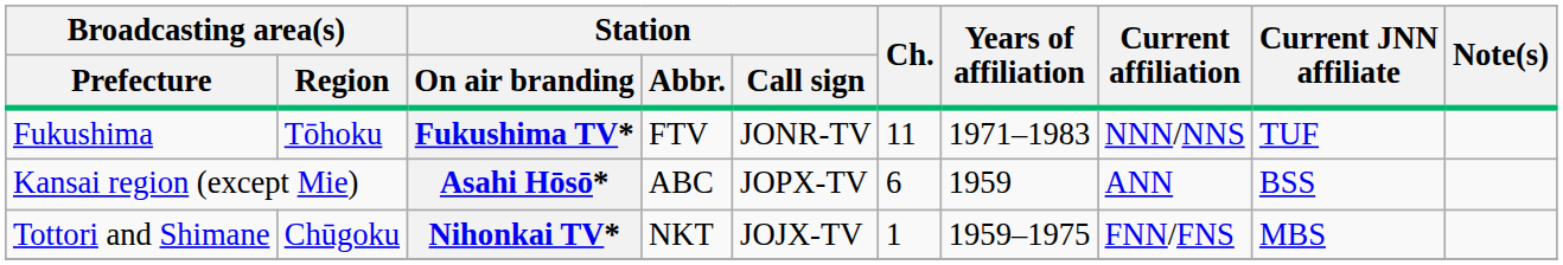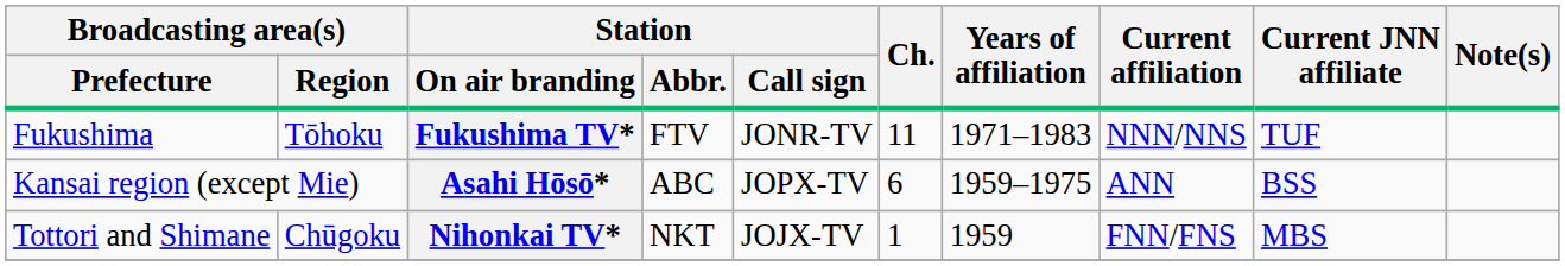 <table class="wikitable sortable">
 <tr>
 <th colspan="2">Broadcasting area(s)</th>
 <th colspan="3">Station</th>
 <th rowspan="2" style="border-bottom:3px solid #00B66E;">Ch.</th>
 <th rowspan="2" style="border-bottom:3px solid #00B66E;">Years of<br>affiliation</th>
 <th rowspan="2" style="border-bottom:3px solid #00B66E;">Current<br>affiliation</th>
 <th rowspan="2" style="border-bottom:3px solid #00B66E;">Current JNN<br>affiliate</th>
 <th rowspan="2" style="border-bottom:3px solid #00B66E;" class="unsortable">Note(s)</th>
 </tr>
 <tr>
 <th style="border-bottom:3px solid #00B66E;">Prefecture</th>
 <th style="border-bottom:3px solid #00B66E;">Region</th>
 <th style="border-bottom:3px solid #00B66E;">On air branding</th>
 <th style="border-bottom:3px solid #00B66E;">Abbr.</th>
 <th style="border-bottom:3px solid #00B66E;">Call sign</th>
 </tr>
 <tr>
 <td><a href='#'>Fukushima</a></td>
 <td><a href='#'>Tōhoku</a></td>
 <th><a href='#'>Fukushima TV</a>*</th>
 <td>FTV</td>
 <td>JONR-TV</td>
 <td>11</td>
 <td>1971–1983</td>
 <td><a href='#'>NNN</a>/<a href='#'>NNS</a></td>
 <td><a href='#'>TUF</a></td>
 <td></td>
 </tr>
 <tr>
 <td colspan="2"><a href='#'>Kansai region</a> (except <a href='#'>Mie</a>)</td>
 <th><a href='#'>Asahi Hōsō</a>*</th>
 <td>ABC</td>
 <td>JOPX-TV</td>
 <td>6</td>
-<td>1959</td>
+<td>1959–1975</td>
 <td><a href='#'>ANN</a></td>
 <td><a href='#'>BSS</a></td>
 <td></td>
 </tr>
 <tr>
 <td><a href='#'>Tottori</a> and <a href='#'>Shimane</a></td>
 <td><a href='#'>Chūgoku</a></td>
 <th><a href='#'>Nihonkai TV</a>*</th>
 <td>NKT</td>
 <td>JOJX-TV</td>
 <td>1</td>
-<td>1959–1975</td>
+<td>1959</td>
 <td><a href='#'>FNN</a>/<a href='#'>FNS</a></td>
 <td><a href='#'>MBS</a></td>
 <td></td>
 </tr>
 <tr>
 </tr>
 </table>
